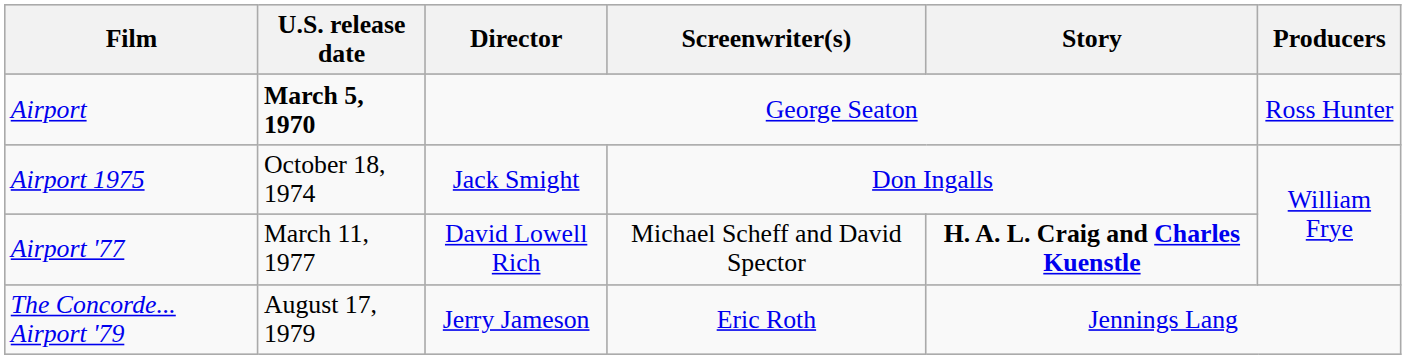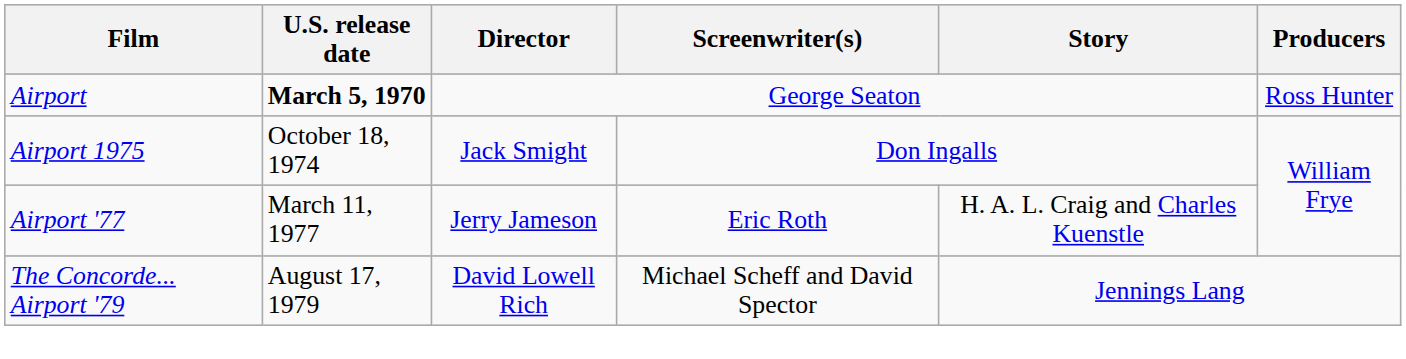 <table class="wikitable sortable plainrowheaders" style="text-align:center;">
 <tr>
 <th>Film</th>
 <th>U.S. release date</th>
 <th>Director</th>
 <th>Screenwriter(s)</th>
 <th>Story</th>
 <th>Producers</th>
 </tr>
 <tr>
 <td style="text-align:left"><em><a href='#'>Airport</a></em></td>
 <td style="text-align:left"><strong>March 5, 1970</strong></td>
 <td colspan="3"><a href='#'>George Seaton</a></td>
 <td><a href='#'>Ross Hunter</a></td>
 </tr>
 <tr>
 <td style="text-align:left"><em><a href='#'>Airport 1975</a></em></td>
 <td style="text-align:left">October 18, 1974</td>
 <td><a href='#'>Jack Smight</a></td>
 <td colspan="2"><a href='#'>Don Ingalls</a></td>
 <td rowspan="2"><a href='#'>William Frye</a></td>
 </tr>
 <tr>
 <td style="text-align:left"><em><a href='#'>Airport '77</a></em></td>
 <td style="text-align:left">March 11, 1977</td>
-<td><a href='#'>David Lowell Rich</a></td>
-<td>Michael Scheff and David Spector</td>
-<td><strong>H. A. L. Craig and <a href='#'>Charles Kuenstle</a></strong></td>
+<td><a href='#'>Jerry Jameson</a></td>
+<td><a href='#'>Eric Roth</a></td>
+<td>H. A. L. Craig and <a href='#'>Charles Kuenstle</a></td>
 </tr>
 <tr>
 <td style="text-align:left"><em><a href='#'>The Concorde... Airport '79</a></em></td>
 <td style="text-align:left">August 17, 1979</td>
-<td><a href='#'>Jerry Jameson</a></td>
-<td><a href='#'>Eric Roth</a></td>
+<td><a href='#'>David Lowell Rich</a></td>
+<td>Michael Scheff and David Spector</td>
 <td colspan="2"><a href='#'>Jennings Lang</a></td>
 </tr>
 </table>
